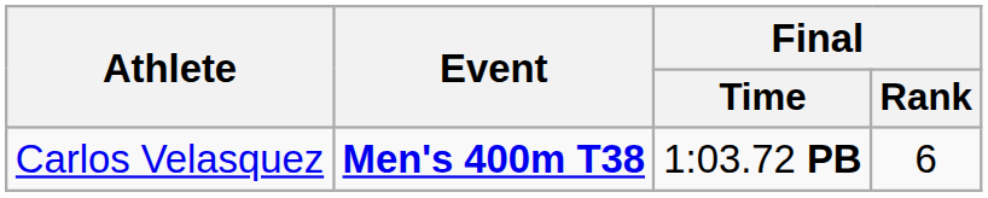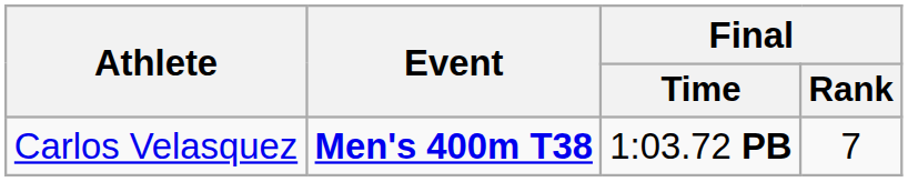 <table class=wikitable style="font-size:90%">
 <tr>
 <th rowspan="2">Athlete</th>
 <th rowspan="2">Event</th>
 <th colspan="2">Final</th>
 </tr>
 <tr style="font-size:95%">
 <th>Time</th>
 <th>Rank</th>
 </tr>
 <tr align=center>
 <td align=left><a href='#'>Carlos Velasquez</a></td>
 <td align=left><strong><a href='#'>Men's 400m T38</a></strong></td>
 <td>1:03.72 <strong>PB</strong></td>
-<td>6</td>
+<td>7</td>
 </tr>
 </table>
